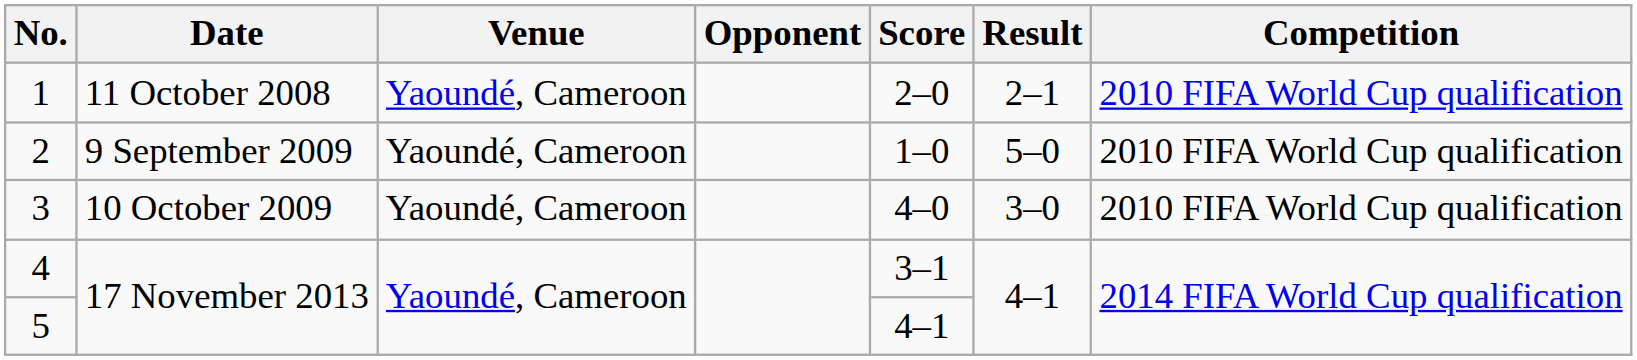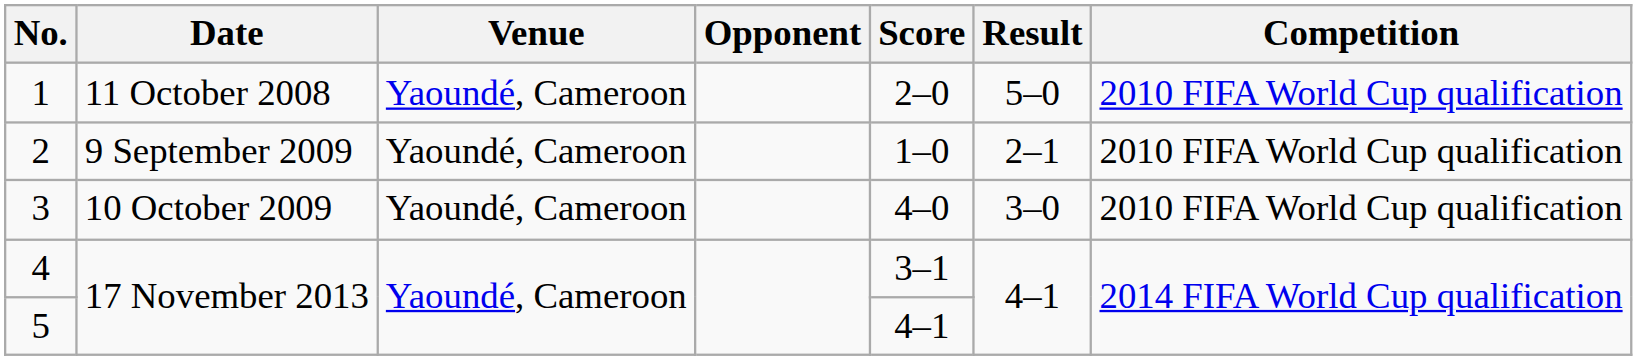 <table class="wikitable sortable">
 <tr>
 <th scope="col">No.</th>
 <th scope="col">Date</th>
 <th scope="col">Venue</th>
 <th scope="col">Opponent</th>
 <th scope="col">Score</th>
 <th scope="col">Result</th>
 <th scope="col">Competition</th>
 </tr>
 <tr>
 <td style="text-align:center">1</td>
 <td>11 October 2008</td>
 <td><a href='#'>Yaoundé</a>, Cameroon</td>
 <td></td>
 <td style="text-align:center">2–0</td>
-<td style="text-align:center">2–1</td>
+<td style="text-align:center">5–0</td>
 <td><a href='#'>2010 FIFA World Cup qualification</a></td>
 </tr>
 <tr>
 <td style="text-align:center">2</td>
 <td>9 September 2009</td>
 <td>Yaoundé, Cameroon</td>
 <td></td>
 <td style="text-align:center">1–0</td>
-<td style="text-align:center">5–0</td>
+<td style="text-align:center">2–1</td>
 <td>2010 FIFA World Cup qualification</td>
 </tr>
 <tr>
 <td style="text-align:center">3</td>
 <td>10 October 2009</td>
 <td>Yaoundé, Cameroon</td>
 <td></td>
 <td style="text-align:center">4–0</td>
 <td style="text-align:center">3–0</td>
 <td>2010 FIFA World Cup qualification</td>
 </tr>
 <tr>
 <td style="text-align:center">4</td>
 <td rowspan="2">17 November 2013</td>
 <td rowspan="2"><a href='#'>Yaoundé</a>, Cameroon</td>
 <td rowspan="2"></td>
 <td style="text-align:center">3–1</td>
 <td rowspan="2" style="text-align:center">4–1</td>
 <td rowspan="2"><a href='#'>2014 FIFA World Cup qualification</a></td>
 </tr>
 <tr>
 <td style="text-align:center">5</td>
 <td style="text-align:center">4–1</td>
 </tr>
 </table>
